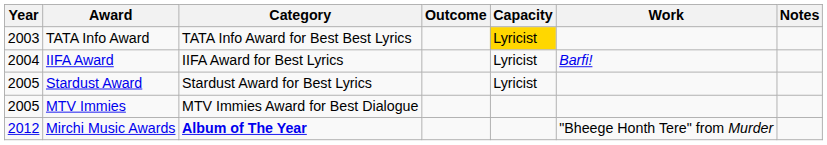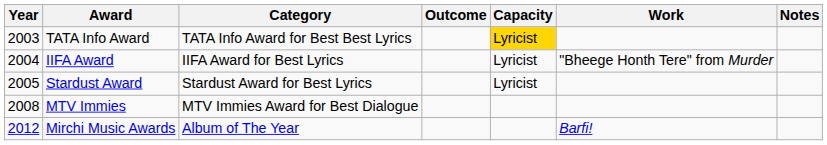 <table class="wikitable sortable collapsible">
 <tr>
 <th>Year</th>
 <th>Award</th>
 <th>Category</th>
 <th>Outcome</th>
 <th>Capacity</th>
 <th>Work</th>
 <th>Notes</th>
 </tr>
 <tr>
 <td>2003</td>
 <td>TATA Info Award</td>
 <td>TATA Info Award for Best Best Lyrics</td>
 <td></td>
 <td style="background: gold;">Lyricist</td>
 <td></td>
 <td></td>
 </tr>
 <tr>
 <td>2004</td>
 <td><a href='#'>IIFA Award</a></td>
 <td>IIFA Award for Best Lyrics</td>
 <td></td>
 <td>Lyricist</td>
-<td><em><a href='#'>Barfi!</a></em></td>
+<td>"Bheege Honth Tere" from <em>Murder</em></td>
 <td></td>
 </tr>
 <tr>
 <td>2005</td>
 <td><a href='#'>Stardust Award</a></td>
 <td>Stardust Award for Best Lyrics</td>
 <td></td>
 <td>Lyricist</td>
 <td></td>
 <td></td>
 </tr>
 <tr>
-<td>2005</td>
+<td>2008</td>
 <td><a href='#'>MTV Immies</a></td>
 <td>MTV Immies Award for Best Dialogue</td>
 <td></td>
 <td></td>
 <td></td>
 <td></td>
 </tr>
 <tr>
 <td><a href='#'>2012</a></td>
 <td><a href='#'>Mirchi Music Awards</a></td>
-<td><strong><a href='#'>Album of The Year</a></strong></td>
+<td><a href='#'>Album of The Year</a></td>
 <td></td>
 <td></td>
-<td>"Bheege Honth Tere" from <em>Murder</em></td>
+<td><em><a href='#'>Barfi!</a></em></td>
 <td></td>
 </tr>
 </table>
